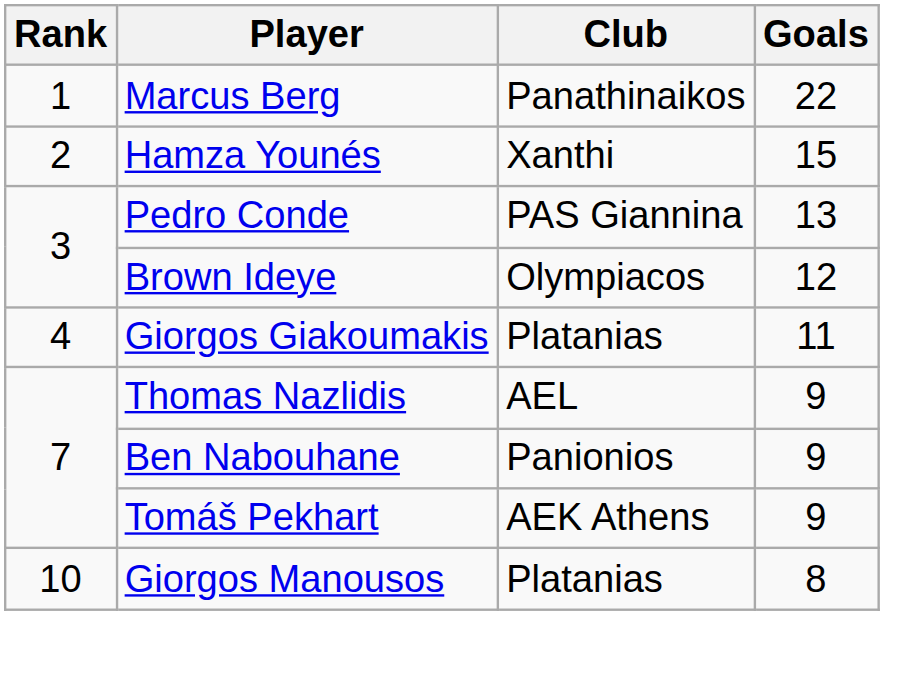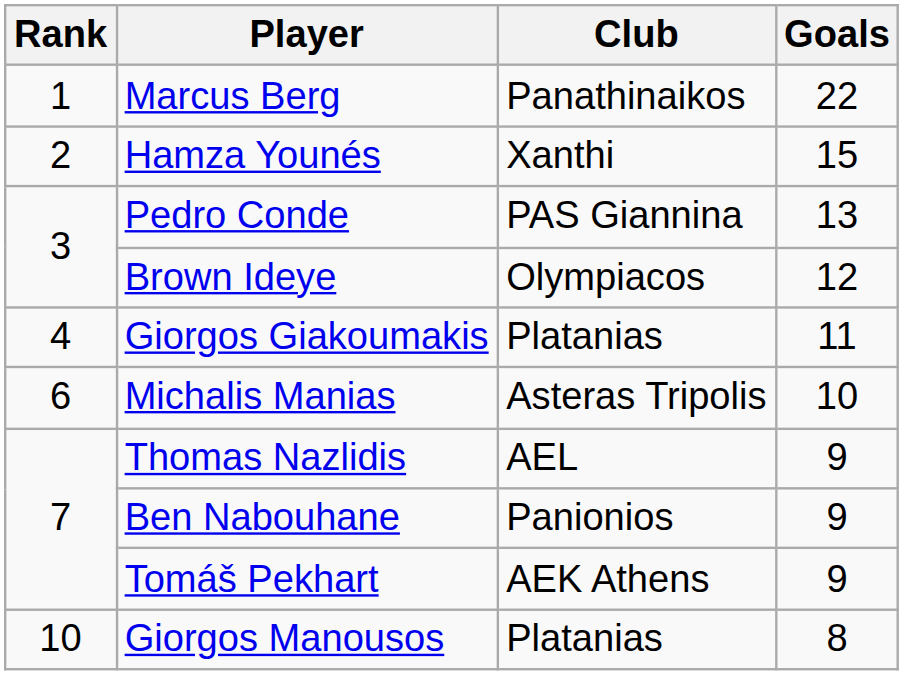 <table class="wikitable" style="text-align:center">
 <tr>
 <th>Rank</th>
 <th>Player</th>
 <th>Club</th>
 <th>Goals</th>
 </tr>
 <tr>
 <td>1</td>
 <td align="left"> <a href='#'>Marcus Berg</a></td>
 <td align="left">Panathinaikos</td>
 <td>22</td>
 </tr>
 <tr>
 <td>2</td>
 <td align="left"> <a href='#'>Hamza Younés</a></td>
 <td align="left">Xanthi</td>
 <td>15</td>
 </tr>
 <tr>
 <td rowspan="2">3</td>
 <td align="left"> <a href='#'>Pedro Conde</a></td>
 <td align="left">PAS Giannina</td>
 <td>13</td>
 </tr>
 <tr>
 <td align="left"> <a href='#'>Brown Ideye</a></td>
 <td align="left">Olympiacos</td>
 <td>12</td>
 </tr>
 <tr>
 <td>4</td>
 <td align="left"> <a href='#'>Giorgos Giakoumakis</a></td>
 <td align="left">Platanias</td>
 <td>11</td>
 </tr>
 <tr>
+<td>6</td>
+<td align="left"> <a href='#'>Michalis Manias</a></td>
+<td align="left">Asteras Tripolis</td>
+<td>10</td>
+</tr>
+<tr>
 <td rowspan="3">7</td>
 <td align="left"> <a href='#'>Thomas Nazlidis</a></td>
 <td align="left">AEL</td>
 <td>9</td>
 </tr>
 <tr>
 <td align="left"> <a href='#'>Ben Nabouhane</a></td>
 <td align="left">Panionios</td>
 <td>9</td>
 </tr>
 <tr>
 <td align="left"> <a href='#'>Tomáš Pekhart</a></td>
 <td align="left">AEK Athens</td>
 <td>9</td>
 </tr>
 <tr>
 <td>10</td>
 <td align="left"> <a href='#'>Giorgos Manousos</a></td>
 <td align="left">Platanias</td>
 <td>8</td>
 </tr>
 </table>
